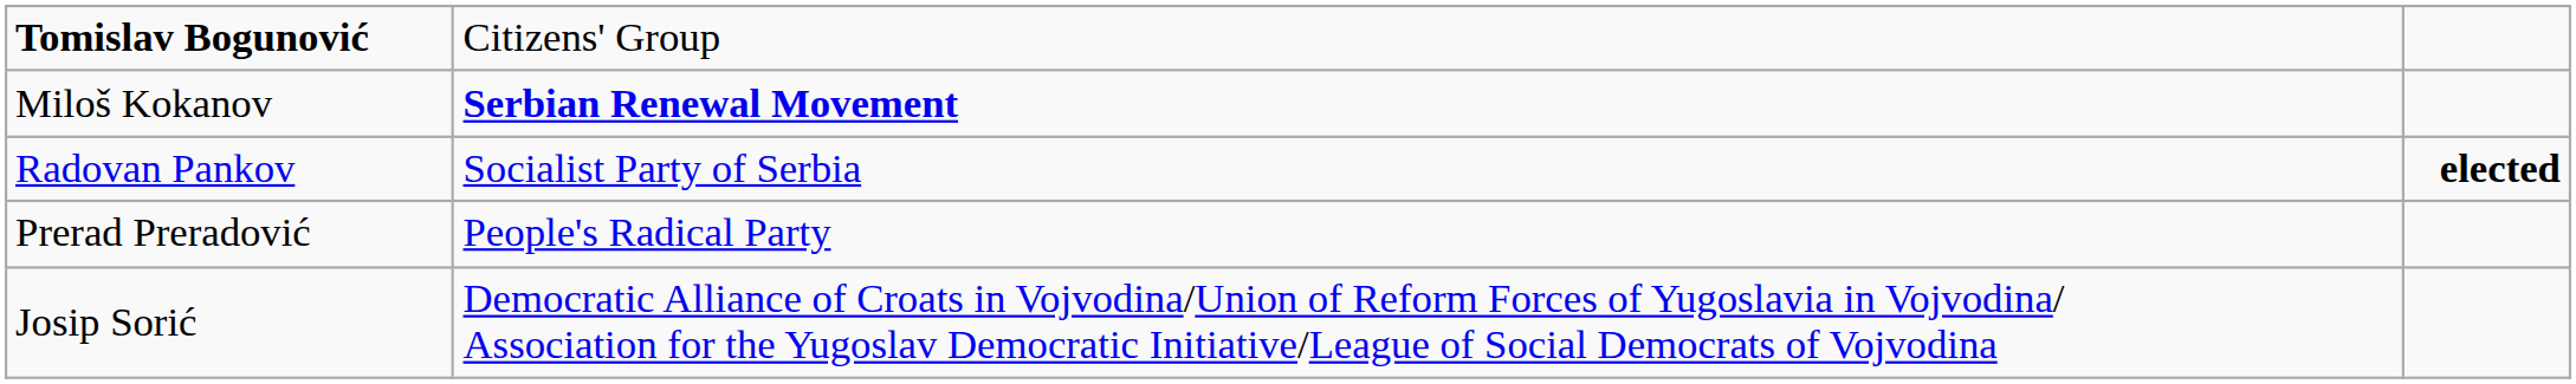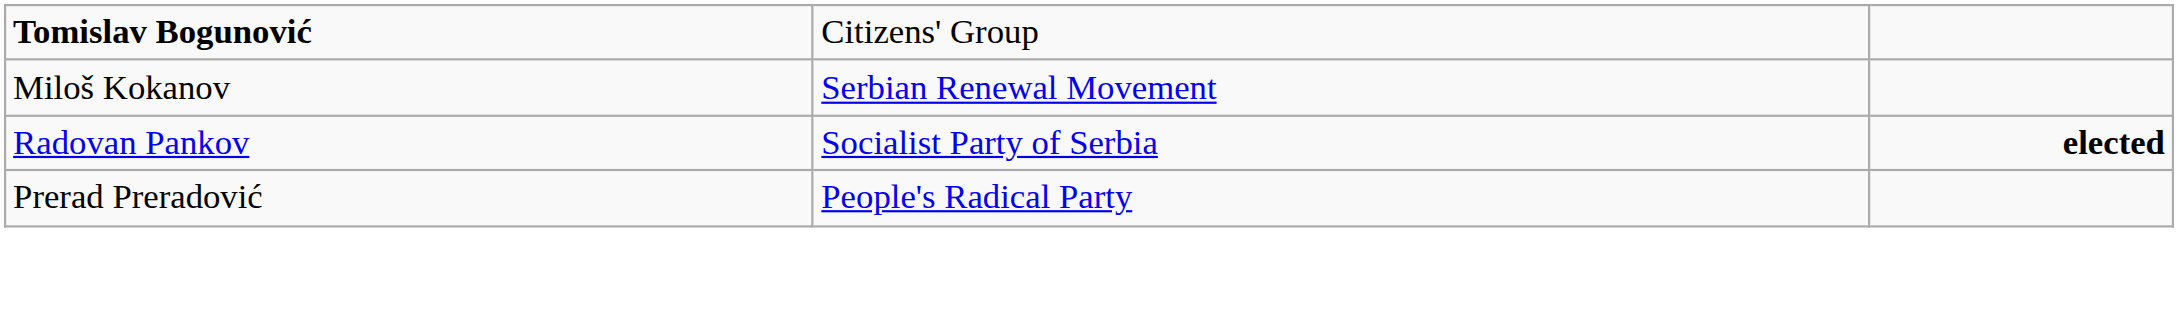 <table style="width:1000px;" class="wikitable">
 <tr>
 <td align="left"><strong>Tomislav Bogunović</strong></td>
 <td align="left">Citizens' Group</td>
 <td align="right"></td>
 </tr>
 <tr>
 <td align="left">Miloš Kokanov</td>
-<td align="left"><strong><a href='#'>Serbian Renewal Movement</a></strong></td>
+<td align="left"><a href='#'>Serbian Renewal Movement</a></td>
 <td align="right"></td>
 </tr>
 <tr>
 <td align="left"><a href='#'>Radovan Pankov</a></td>
 <td align="left"><a href='#'>Socialist Party of Serbia</a></td>
 <td align="right"><strong>elected</strong></td>
 </tr>
 <tr>
 <td align="left">Prerad Preradović</td>
 <td align="left"><a href='#'>People's Radical Party</a></td>
 <td align="right"></td>
 </tr>
-<tr>
-<td align="left">Josip Sorić</td>
-<td align="left"><a href='#'>Democratic Alliance of Croats in Vojvodina</a>/<a href='#'>Union of Reform Forces of Yugoslavia in Vojvodina</a>/<br><a href='#'>Association for the Yugoslav Democratic Initiative</a>/<a href='#'>League of Social Democrats of Vojvodina</a></td>
-<td align="right"></td>
-</tr>
 </table>
